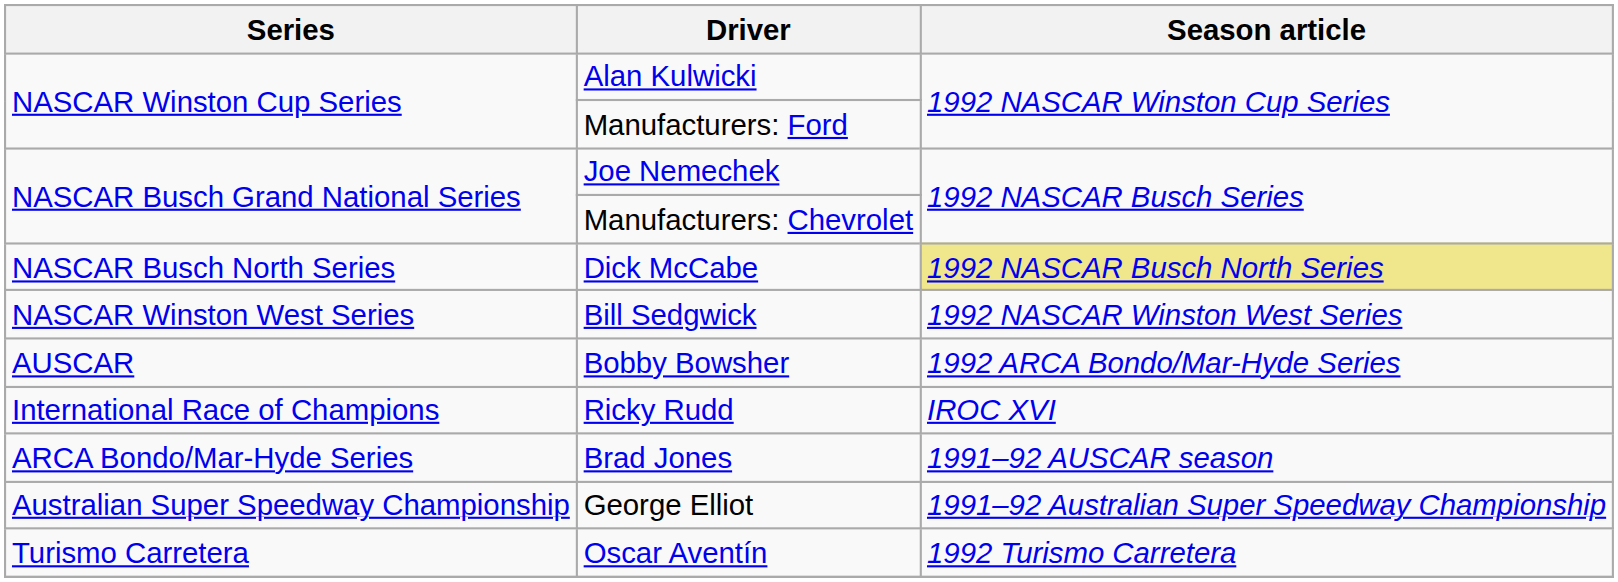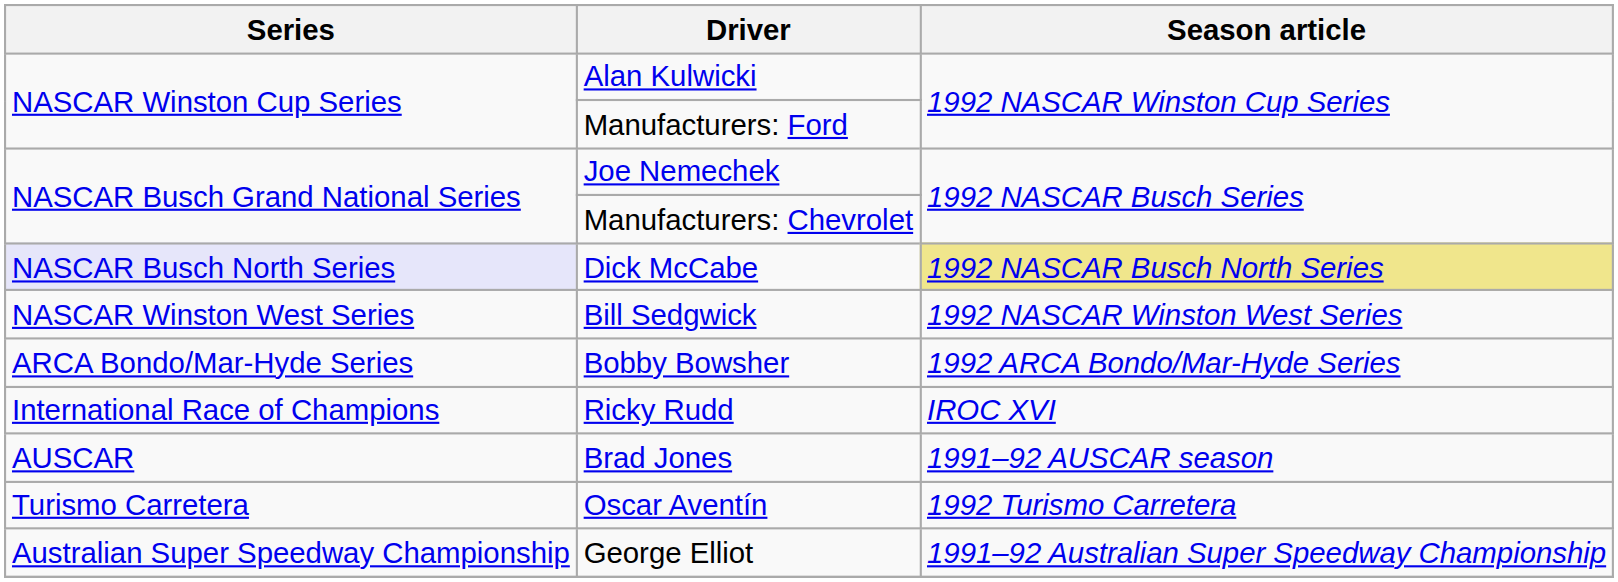 <table class="wikitable" style="font-size: 87%;">
 <tr>
 <th>Series</th>
 <th>Driver</th>
 <th>Season article</th>
 </tr>
 <tr>
 <td rowspan=2><a href='#'>NASCAR Winston Cup Series</a></td>
 <td> <a href='#'>Alan Kulwicki</a></td>
 <td rowspan=2><em><a href='#'>1992 NASCAR Winston Cup Series</a></em></td>
 </tr>
 <tr>
 <td>Manufacturers:  <a href='#'>Ford</a></td>
 </tr>
 <tr>
 <td rowspan=2><a href='#'>NASCAR Busch Grand National Series</a></td>
 <td> <a href='#'>Joe Nemechek</a></td>
 <td rowspan=2><em><a href='#'>1992 NASCAR Busch Series</a></em></td>
 </tr>
 <tr>
 <td>Manufacturers:  <a href='#'>Chevrolet</a></td>
 </tr>
 <tr>
-<td><a href='#'>NASCAR Busch North Series</a></td>
+<td style="background: lavender;"><a href='#'>NASCAR Busch North Series</a></td>
 <td> <a href='#'>Dick McCabe</a></td>
 <td style="background: khaki;"><em><a href='#'>1992 NASCAR Busch North Series</a></em></td>
 </tr>
 <tr>
 <td><a href='#'>NASCAR Winston West Series</a></td>
 <td> <a href='#'>Bill Sedgwick</a></td>
 <td><em><a href='#'>1992 NASCAR Winston West Series</a></em></td>
 </tr>
 <tr>
-<td><a href='#'>AUSCAR</a></td>
+<td><a href='#'>ARCA Bondo/Mar-Hyde Series</a></td>
 <td> <a href='#'>Bobby Bowsher</a></td>
 <td><em><a href='#'>1992 ARCA Bondo/Mar-Hyde Series</a></em></td>
 </tr>
 <tr>
 <td><a href='#'>International Race of Champions</a></td>
 <td> <a href='#'>Ricky Rudd</a></td>
 <td><em><a href='#'>IROC XVI</a></em></td>
 </tr>
 <tr>
-<td><a href='#'>ARCA Bondo/Mar-Hyde Series</a></td>
+<td><a href='#'>AUSCAR</a></td>
 <td> <a href='#'>Brad Jones</a></td>
 <td><em><a href='#'>1991–92 AUSCAR season</a></em></td>
+</tr>
+<tr>
+<td><a href='#'>Turismo Carretera</a></td>
+<td> <a href='#'>Oscar Aventín</a></td>
+<td><em><a href='#'>1992 Turismo Carretera</a></em></td>
 </tr>
 <tr>
 <td><a href='#'>Australian Super Speedway Championship</a></td>
 <td> George Elliot</td>
 <td><em><a href='#'>1991–92 Australian Super Speedway Championship</a></em></td>
 </tr>
 <tr>
-<td><a href='#'>Turismo Carretera</a></td>
-<td> <a href='#'>Oscar Aventín</a></td>
-<td><em><a href='#'>1992 Turismo Carretera</a></em></td>
-</tr>
-<tr>
 </tr>
 </table>
